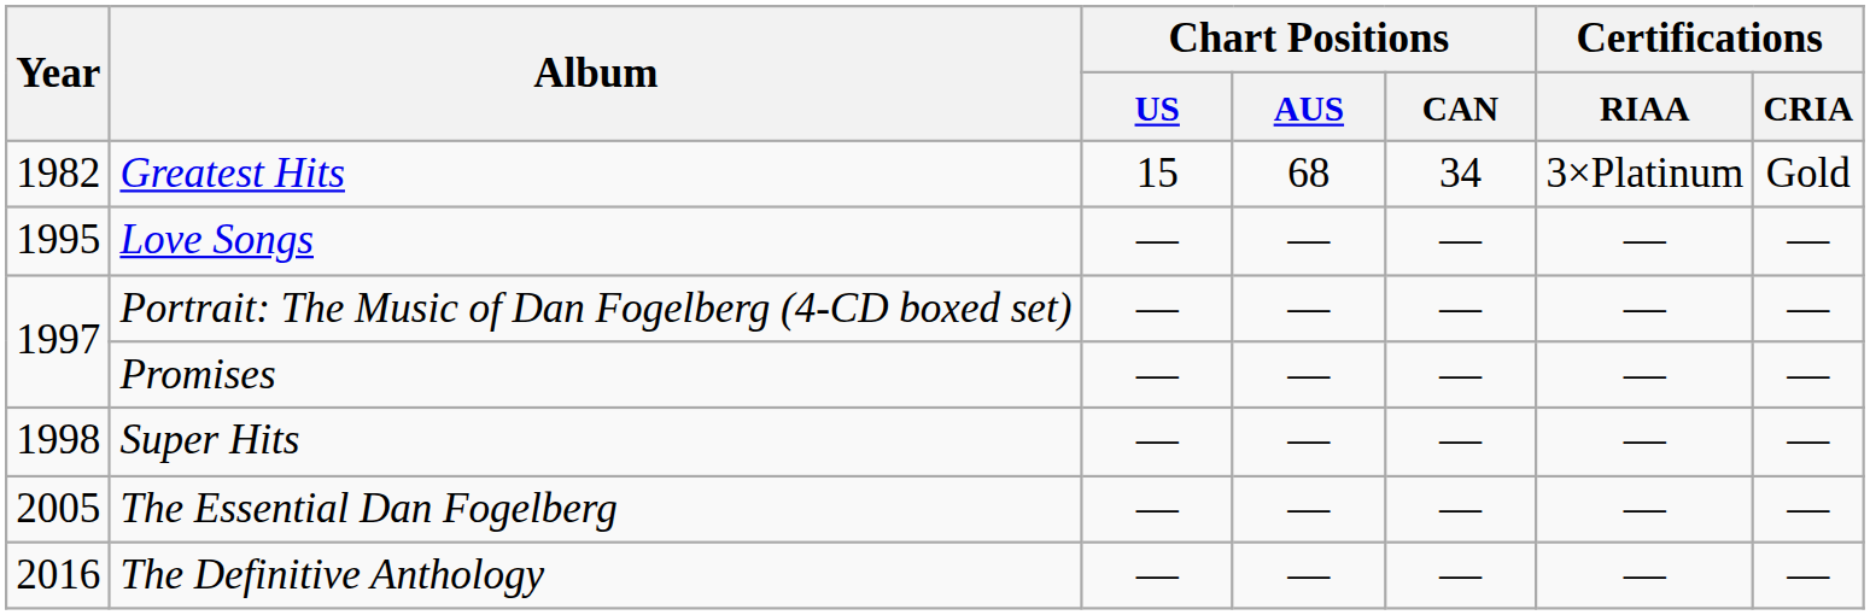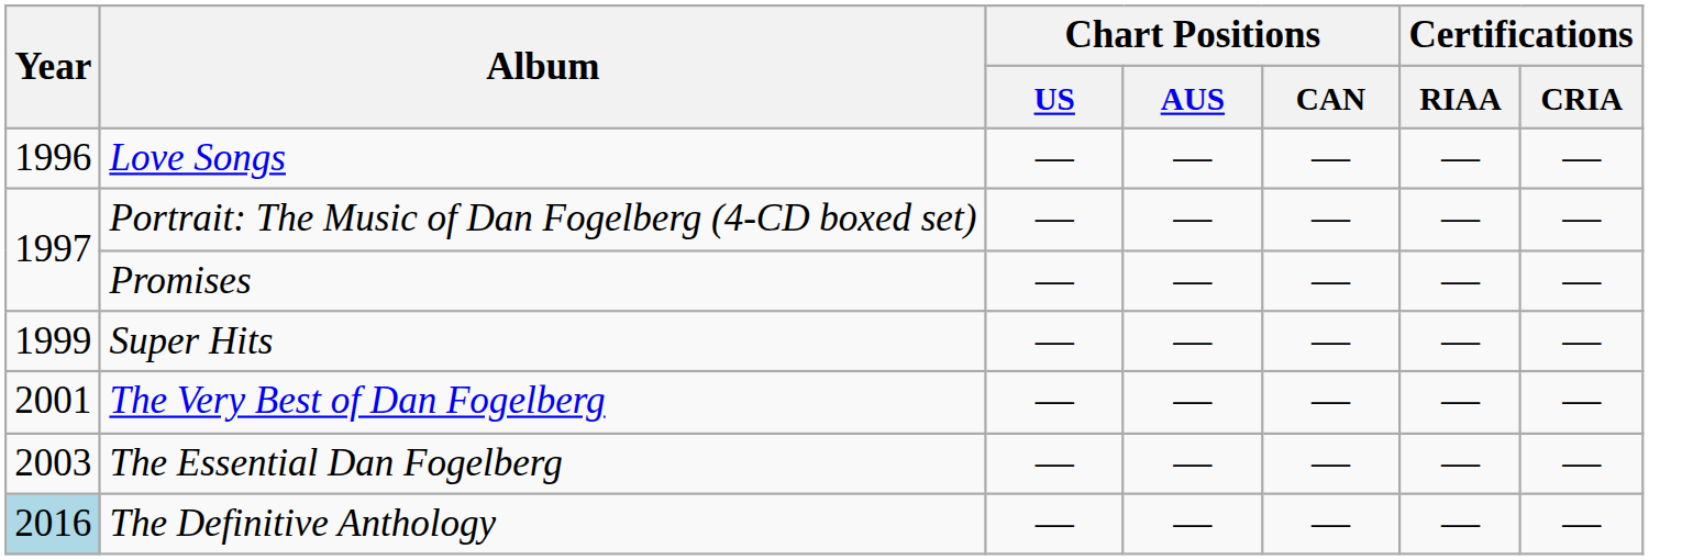 <table class="wikitable">
 <tr>
 <th rowspan="2">Year</th>
 <th rowspan="2">Album</th>
 <th colspan="3">Chart Positions</th>
 <th colspan="2">Certifications</th>
 </tr>
 <tr>
 <th width="50"><small><a href='#'>US</a></small></th>
 <th width="50"><small><a href='#'>AUS</a></small></th>
 <th width="50"><small>CAN</small></th>
 <th><small>RIAA</small></th>
 <th><small>CRIA</small></th>
 </tr>
 <tr>
-<td>1982</td>
-<td><em><a href='#'>Greatest Hits</a></em></td>
-<td align="center">15</td>
-<td align="center">68</td>
-<td align="center">34</td>
-<td align="center">3×Platinum</td>
-<td align="center">Gold</td>
-</tr>
-<tr>
-<td>1995</td>
+<td>1996</td>
 <td><em><a href='#'>Love Songs</a></em></td>
 <td align="center">—</td>
 <td align="center">—</td>
 <td align="center">—</td>
 <td align="center">—</td>
 <td align="center">—</td>
 </tr>
 <tr>
 <td rowspan="2">1997</td>
 <td><em>Portrait: The Music of Dan Fogelberg (4-CD boxed set)</em></td>
 <td align="center">—</td>
 <td align="center">—</td>
 <td align="center">—</td>
 <td align="center">—</td>
 <td align="center">—</td>
 </tr>
 <tr>
 <td><em>Promises</em></td>
 <td align="center">—</td>
 <td align="center">—</td>
 <td align="center">—</td>
 <td align="center">—</td>
 <td align="center">—</td>
 </tr>
 <tr>
-<td>1998</td>
+<td>1999</td>
 <td><em>Super Hits</em></td>
 <td align="center">—</td>
 <td align="center">—</td>
 <td align="center">—</td>
 <td align="center">—</td>
 <td align="center">—</td>
 </tr>
 <tr>
-<td>2005</td>
+<td>2001</td>
+<td><em><a href='#'>The Very Best of Dan Fogelberg</a></em></td>
+<td align="center">—</td>
+<td align="center">—</td>
+<td align="center">—</td>
+<td align="center">—</td>
+<td align="center">—</td>
+</tr>
+<tr>
+<td>2003</td>
 <td><em>The Essential Dan Fogelberg</em></td>
 <td align="center">—</td>
 <td align="center">—</td>
 <td align="center">—</td>
 <td align="center">—</td>
 <td align="center">—</td>
 </tr>
 <tr>
-<td>2016</td>
+<td style="background: lightblue;">2016</td>
 <td><em>The Definitive Anthology</em></td>
 <td align="center">—</td>
 <td align="center">—</td>
 <td align="center">—</td>
 <td align="center">—</td>
 <td align="center">—</td>
 </tr>
 </table>
